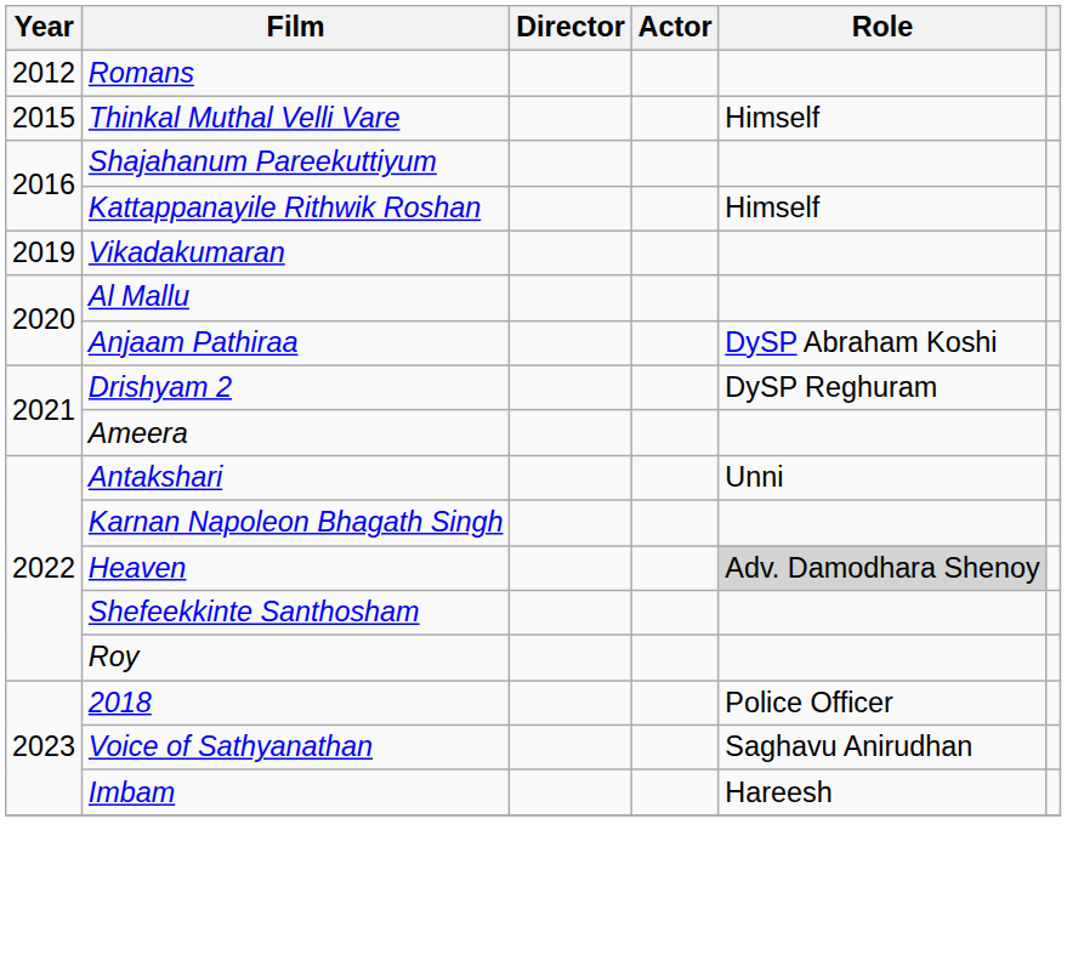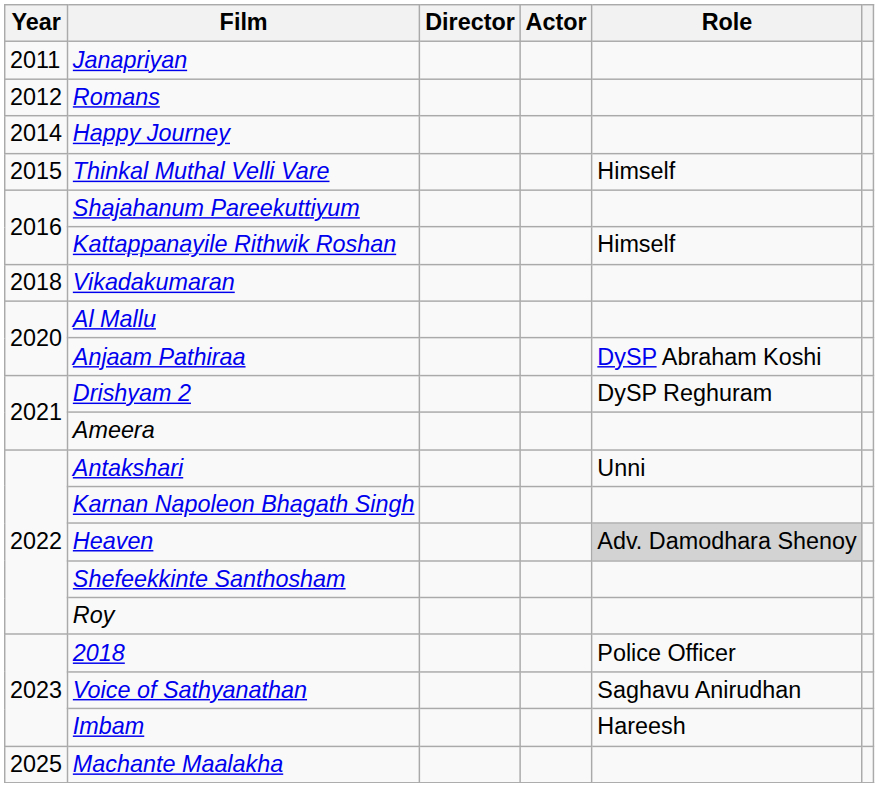 <table class="wikitable">
 <tr>
 <th>Year</th>
 <th>Film</th>
 <th>Director</th>
 <th>Actor</th>
 <th>Role</th>
 <th></th>
 </tr>
 <tr>
+<td>2011</td>
+<td><em><a href='#'>Janapriyan</a></em></td>
+<td></td>
+<td></td>
+<td></td>
+<td></td>
+</tr>
+<tr>
 <td>2012</td>
 <td><em><a href='#'>Romans</a></em></td>
+<td></td>
+<td></td>
+<td></td>
+<td></td>
+</tr>
+<tr>
+<td>2014</td>
+<td><em><a href='#'>Happy Journey</a></em></td>
 <td></td>
 <td></td>
 <td></td>
 <td></td>
 </tr>
 <tr>
 <td>2015</td>
 <td><em><a href='#'>Thinkal Muthal Velli Vare</a></em></td>
 <td></td>
 <td></td>
 <td>Himself</td>
 <td></td>
 </tr>
 <tr>
 <td rowspan="2">2016</td>
 <td><em><a href='#'>Shajahanum Pareekuttiyum</a></em></td>
 <td></td>
 <td></td>
 <td></td>
 <td></td>
 </tr>
 <tr>
 <td><em><a href='#'>Kattappanayile Rithwik Roshan</a></em></td>
 <td></td>
 <td></td>
 <td>Himself</td>
 <td></td>
 </tr>
 <tr>
-<td>2019</td>
+<td>2018</td>
 <td><em><a href='#'>Vikadakumaran</a></em></td>
 <td></td>
 <td></td>
 <td></td>
 <td></td>
 </tr>
 <tr>
 <td rowspan="2">2020</td>
 <td><em><a href='#'>Al Mallu</a></em></td>
 <td></td>
 <td></td>
 <td></td>
 <td></td>
 </tr>
 <tr>
 <td><em><a href='#'>Anjaam Pathiraa</a></em></td>
 <td></td>
 <td></td>
 <td><a href='#'>DySP</a> Abraham Koshi</td>
 <td></td>
 </tr>
 <tr>
 <td rowspan="2">2021</td>
 <td><em><a href='#'>Drishyam 2</a></em></td>
 <td></td>
 <td></td>
 <td>DySP Reghuram</td>
 <td></td>
 </tr>
 <tr>
 <td><em>Ameera</em></td>
 <td></td>
 <td></td>
 <td></td>
 <td></td>
 </tr>
 <tr>
 <td rowspan="5">2022</td>
 <td><em><a href='#'>Antakshari</a></em></td>
 <td></td>
 <td></td>
 <td>Unni</td>
 <td></td>
 </tr>
 <tr>
 <td><em><a href='#'>Karnan Napoleon Bhagath Singh</a></em></td>
 <td></td>
 <td></td>
 <td></td>
 <td></td>
 </tr>
 <tr>
 <td><a href='#'><em>Heaven</em></a></td>
 <td></td>
 <td></td>
 <td style="background: lightgrey;">Adv. Damodhara Shenoy</td>
 <td></td>
 </tr>
 <tr>
 <td><em><a href='#'>Shefeekkinte Santhosham</a></em></td>
 <td></td>
 <td></td>
 <td></td>
 <td></td>
 </tr>
 <tr>
 <td><em>Roy</em></td>
 <td></td>
 <td></td>
 <td></td>
 <td></td>
 </tr>
 <tr>
 <td rowspan="3">2023</td>
 <td><em><a href='#'>2018</a></em></td>
 <td></td>
 <td></td>
 <td>Police Officer</td>
 <td></td>
 </tr>
 <tr>
 <td><em><a href='#'>Voice of Sathyanathan</a></em></td>
 <td></td>
 <td></td>
 <td>Saghavu Anirudhan</td>
 <td></td>
 </tr>
 <tr>
 <td><em><a href='#'>Imbam</a></em></td>
 <td></td>
 <td></td>
 <td>Hareesh</td>
 <td></td>
 </tr>
 <tr>
+<td>2025</td>
+<td><em><a href='#'>Machante Maalakha</a></em></td>
+<td></td>
+<td></td>
+<td></td>
+<td></td>
+</tr>
+<tr>
 </tr>
 </table>
